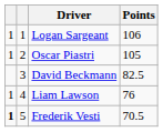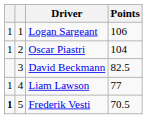 <table class="wikitable" style="font-size: 85%;">
 <tr>
 <th></th>
 <th></th>
 <th>Driver</th>
 <th>Points</th>
 </tr>
 <tr>
 <td align="left"> 1</td>
 <td align="center">1</td>
 <td> <a href='#'>Logan Sargeant</a></td>
 <td>106</td>
 </tr>
 <tr>
 <td align="left"> 1</td>
 <td align="center">2</td>
 <td> <a href='#'>Oscar Piastri</a></td>
-<td>105</td>
+<td>104</td>
 </tr>
 <tr>
 <td align="left"></td>
 <td align="center">3</td>
 <td> <a href='#'>David Beckmann</a></td>
 <td>82.5</td>
 </tr>
 <tr>
 <td align="left"> 1</td>
 <td align="center">4</td>
 <td> <a href='#'>Liam Lawson</a></td>
-<td>76</td>
+<td>77</td>
 </tr>
 <tr>
 <td align="left"><strong> 1</strong></td>
 <td align="center">5</td>
 <td> <a href='#'>Frederik Vesti</a></td>
 <td>70.5</td>
 </tr>
 </table>
